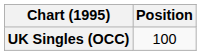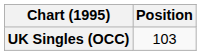 <table class="wikitable plainrowheaders" style="text-align:center">
 <tr>
 <th>Chart (1995)</th>
 <th>Position</th>
 </tr>
 <tr>
 <th scope="row">UK Singles (OCC)</th>
-<td>100</td>
+<td>103</td>
 </tr>
 </table>
